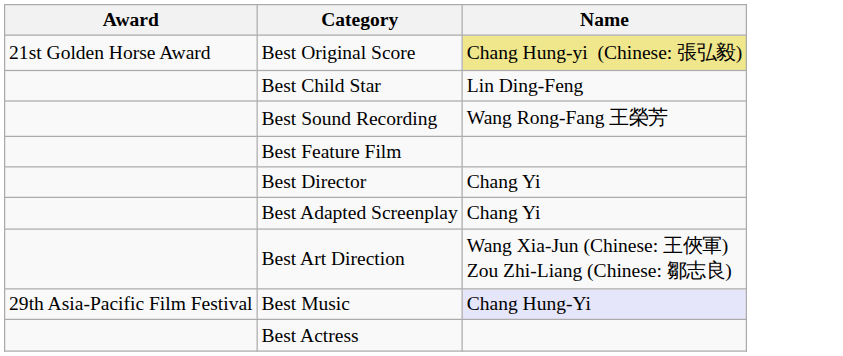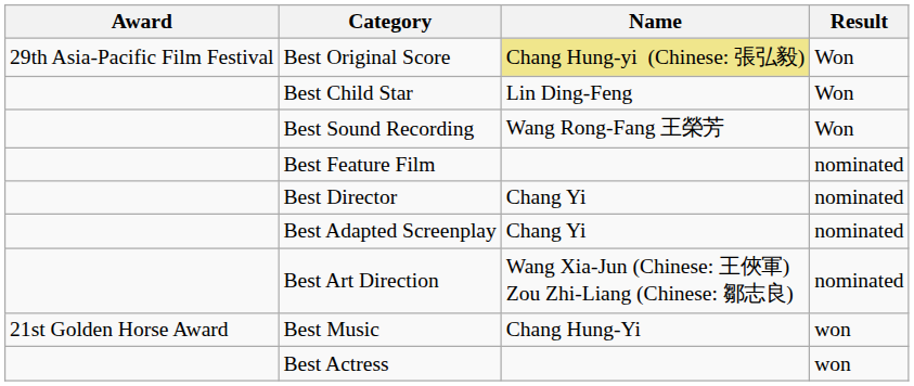 <table class="wikitable">
 <tr>
 <th>Award</th>
 <th>Category</th>
 <th>Name</th>
+<th>Result</th>
 </tr>
 <tr>
-<td>21st Golden Horse Award</td>
+<td>29th Asia-Pacific Film Festival</td>
 <td>Best Original Score</td>
 <td style="background: khaki;">Chang Hung-yi  (Chinese: 張弘毅)</td>
+<td>Won</td>
 </tr>
 <tr>
 <td></td>
 <td>Best Child Star</td>
 <td>Lin Ding-Feng</td>
+<td>Won</td>
 </tr>
 <tr>
 <td></td>
 <td>Best Sound Recording</td>
 <td>Wang Rong-Fang 王榮芳</td>
+<td>Won</td>
 </tr>
 <tr>
 <td></td>
 <td>Best Feature Film</td>
 <td></td>
+<td>nominated</td>
 </tr>
 <tr>
 <td></td>
 <td>Best Director</td>
 <td>Chang Yi</td>
+<td>nominated</td>
 </tr>
 <tr>
 <td></td>
 <td>Best Adapted Screenplay</td>
 <td>Chang Yi</td>
+<td>nominated</td>
 </tr>
 <tr>
 <td></td>
 <td>Best Art Direction</td>
 <td>Wang Xia-Jun (Chinese: 王俠軍)<br>Zou Zhi-Liang (Chinese: 鄒志良)</td>
+<td>nominated</td>
 </tr>
 <tr>
-<td>29th Asia-Pacific Film Festival</td>
+<td>21st Golden Horse Award</td>
 <td>Best Music</td>
-<td style="background: lavender;">Chang Hung-Yi</td>
+<td>Chang Hung-Yi</td>
+<td>won</td>
 </tr>
 <tr>
 <td></td>
 <td>Best Actress</td>
 <td></td>
+<td>won</td>
 </tr>
 </table>
